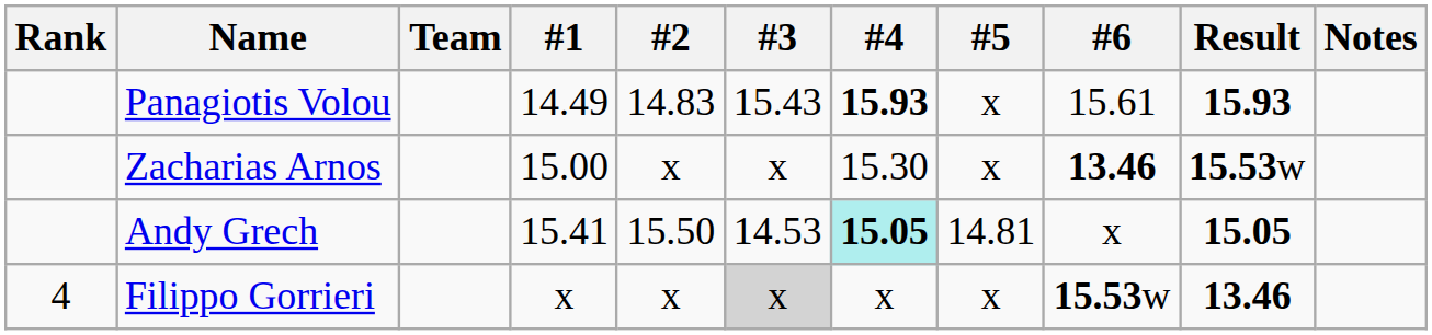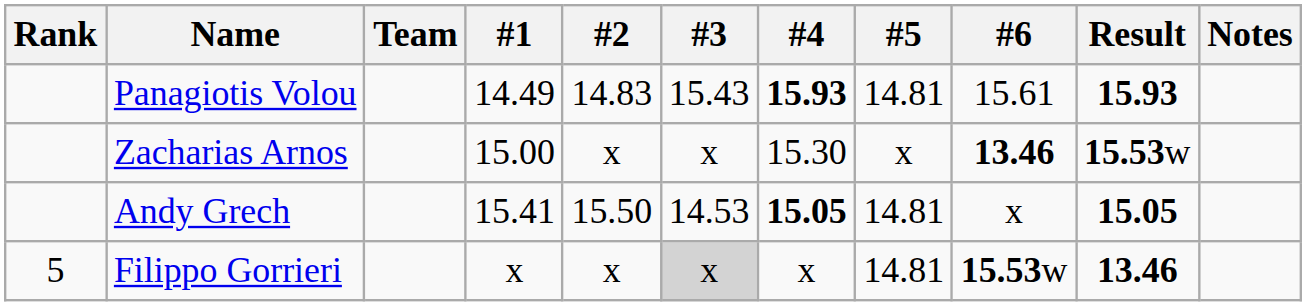 <table class="wikitable sortable" style="text-align:center; font-size:95%">
 <tr>
 <th>Rank</th>
 <th>Name</th>
 <th>Team</th>
 <th>#1</th>
 <th>#2</th>
 <th>#3</th>
 <th>#4</th>
 <th>#5</th>
 <th>#6</th>
 <th>Result</th>
 <th>Notes</th>
 </tr>
 <tr>
 <td></td>
 <td align="left"><a href='#'>Panagiotis Volou</a></td>
 <td align=left></td>
 <td>14.49</td>
 <td>14.83</td>
 <td>15.43</td>
 <td><strong>15.93</strong></td>
-<td>x</td>
+<td>14.81</td>
 <td>15.61</td>
 <td><strong>15.93</strong></td>
 <td></td>
 </tr>
 <tr>
 <td></td>
 <td align="left"><a href='#'>Zacharias Arnos</a></td>
 <td align=left></td>
 <td>15.00</td>
 <td>x</td>
 <td>x</td>
 <td>15.30</td>
 <td>x</td>
 <td><strong>13.46</strong></td>
 <td><strong>15.53</strong>w</td>
 <td></td>
 </tr>
 <tr>
 <td></td>
 <td align="left"><a href='#'>Andy Grech</a></td>
 <td align=left></td>
 <td>15.41</td>
 <td>15.50</td>
 <td>14.53</td>
-<td style="background: paleturquoise;"><strong>15.05</strong></td>
+<td><strong>15.05</strong></td>
 <td>14.81</td>
 <td>x</td>
 <td><strong>15.05</strong></td>
 <td></td>
 </tr>
 <tr>
-<td>4</td>
+<td>5</td>
 <td align="left"><a href='#'>Filippo Gorrieri</a></td>
 <td align=left></td>
 <td>x</td>
 <td>x</td>
 <td style="background: lightgrey;">x</td>
 <td>x</td>
-<td>x</td>
+<td>14.81</td>
 <td><strong>15.53</strong>w</td>
 <td><strong>13.46</strong></td>
 <td></td>
 </tr>
 </table>
